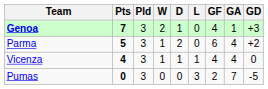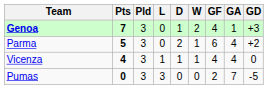 <table class=wikitable style="text-align:center">
 <tr>
 <th width=165>Team</th>
 <th width=20>Pts</th>
 <th width=20>Pld</th>
+<th width=20>L</th>
+<th width=20>D</th>
 <th width=20>W</th>
-<th width=20>D</th>
-<th width=20>L</th>
 <th width=20>GF</th>
 <th width=20>GA</th>
 <th width=20>GD</th>
 </tr>
 <tr style="background:#ccffcc">
 <td style="text-align:left"><strong> <a href='#'>Genoa</a></strong></td>
 <td><strong>7</strong></td>
 <td>3</td>
+<td>0</td>
+<td>1</td>
 <td>2</td>
-<td>1</td>
-<td>0</td>
 <td>4</td>
 <td>1</td>
 <td>+3</td>
 </tr>
 <tr>
 <td style="text-align:left"> <a href='#'>Parma</a></td>
 <td><strong>5</strong></td>
 <td>3</td>
+<td>0</td>
+<td>2</td>
 <td>1</td>
-<td>2</td>
-<td>0</td>
 <td>6</td>
 <td>4</td>
 <td>+2</td>
 </tr>
 <tr>
 <td style="text-align:left"> <a href='#'>Vicenza</a></td>
 <td><strong>4</strong></td>
 <td>3</td>
 <td>1</td>
 <td>1</td>
 <td>1</td>
 <td>4</td>
 <td>4</td>
 <td>0</td>
 </tr>
 <tr>
 <td style="text-align:left"> <a href='#'>Pumas</a></td>
 <td><strong>0</strong></td>
 <td>3</td>
+<td>3</td>
 <td>0</td>
 <td>0</td>
-<td>3</td>
 <td>2</td>
 <td>7</td>
 <td>-5</td>
 </tr>
 </table>
